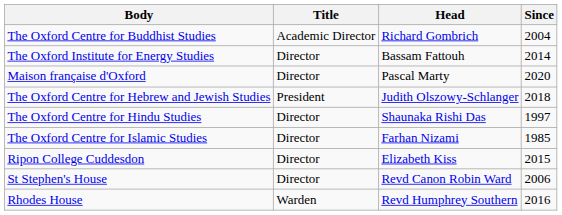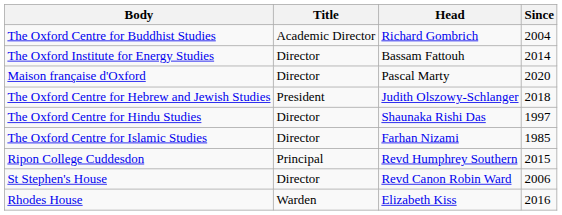 <table class="wikitable sortable">
 <tr>
 <th>Body</th>
 <th>Title</th>
 <th>Head</th>
 <th>Since</th>
 </tr>
 <tr>
 <td><a href='#'>The Oxford Centre for Buddhist Studies</a></td>
 <td>Academic Director</td>
 <td><a href='#'>Richard Gombrich</a></td>
 <td>2004</td>
 </tr>
 <tr>
 <td><a href='#'>The Oxford Institute for Energy Studies</a></td>
 <td>Director</td>
 <td>Bassam Fattouh</td>
 <td>2014</td>
 </tr>
 <tr>
 <td><a href='#'>Maison française d'Oxford</a></td>
 <td>Director</td>
 <td>Pascal Marty</td>
 <td>2020</td>
 </tr>
 <tr>
 <td><a href='#'>The Oxford Centre for Hebrew and Jewish Studies</a></td>
 <td>President</td>
 <td><a href='#'>Judith Olszowy-Schlanger</a></td>
 <td>2018</td>
 </tr>
 <tr>
 <td><a href='#'>The Oxford Centre for Hindu Studies</a></td>
 <td>Director</td>
 <td><a href='#'>Shaunaka Rishi Das</a></td>
 <td>1997</td>
 </tr>
 <tr>
 <td><a href='#'>The Oxford Centre for Islamic Studies</a></td>
 <td>Director</td>
 <td><a href='#'>Farhan Nizami</a></td>
 <td>1985</td>
 </tr>
 <tr>
 <td><a href='#'>Ripon College Cuddesdon</a></td>
-<td>Director</td>
-<td><a href='#'>Elizabeth Kiss</a></td>
+<td>Principal</td>
+<td><a href='#'>Revd Humphrey Southern</a></td>
 <td>2015</td>
 </tr>
 <tr>
 <td><a href='#'>St Stephen's House</a></td>
 <td>Director</td>
 <td><a href='#'> Revd Canon Robin Ward</a></td>
 <td>2006</td>
 </tr>
 <tr>
 <td><a href='#'>Rhodes House</a></td>
 <td>Warden</td>
-<td><a href='#'>Revd Humphrey Southern</a></td>
+<td><a href='#'>Elizabeth Kiss</a></td>
 <td>2016</td>
 </tr>
 </table>
